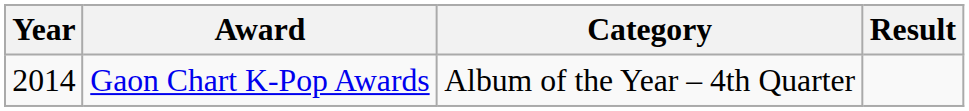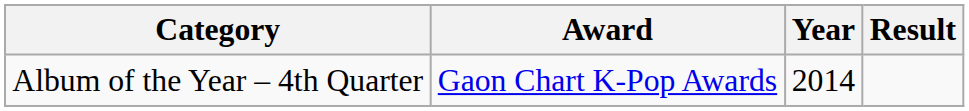 <table class="wikitable">
 <tr>
+<th>Category</th>
+<th>Award</th>
 <th>Year</th>
-<th>Award</th>
-<th>Category</th>
 <th>Result</th>
 </tr>
 <tr>
+<td>Album of the Year – 4th Quarter</td>
+<td><a href='#'>Gaon Chart K-Pop Awards</a></td>
 <td>2014</td>
-<td><a href='#'>Gaon Chart K-Pop Awards</a></td>
-<td>Album of the Year – 4th Quarter</td>
 <td></td>
 </tr>
 </table>
